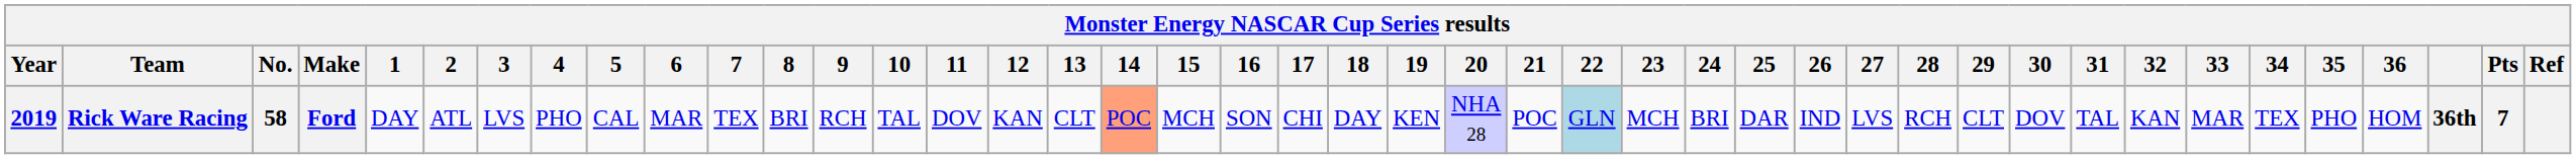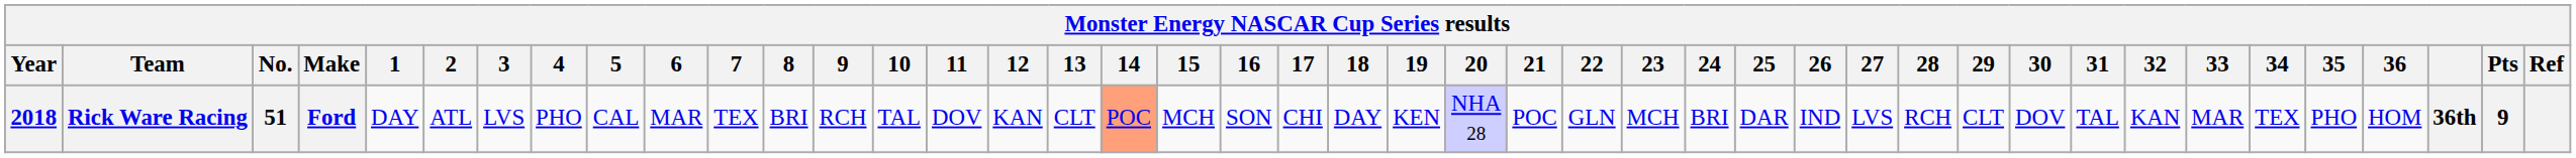 <table class="wikitable" style="text-align:center; font-size:75%">
 <tr>
 <th colspan="43"><a href='#'>Monster Energy NASCAR Cup Series</a> results</th>
 </tr>
 <tr>
 <th>Year</th>
 <th>Team</th>
 <th>No.</th>
 <th>Make</th>
 <th>1</th>
 <th>2</th>
 <th>3</th>
 <th>4</th>
 <th>5</th>
 <th>6</th>
 <th>7</th>
 <th>8</th>
 <th>9</th>
 <th>10</th>
 <th>11</th>
 <th>12</th>
 <th>13</th>
 <th>14</th>
 <th>15</th>
 <th>16</th>
 <th>17</th>
 <th>18</th>
 <th>19</th>
 <th>20</th>
 <th>21</th>
 <th>22</th>
 <th>23</th>
 <th>24</th>
 <th>25</th>
 <th>26</th>
 <th>27</th>
 <th>28</th>
 <th>29</th>
 <th>30</th>
 <th>31</th>
 <th>32</th>
 <th>33</th>
 <th>34</th>
 <th>35</th>
 <th>36</th>
 <th></th>
 <th>Pts</th>
 <th>Ref</th>
 </tr>
 <tr>
-<th><a href='#'>2019</a></th>
+<th><a href='#'>2018</a></th>
 <th><a href='#'>Rick Ware Racing</a></th>
-<th>58</th>
+<th>51</th>
 <th><a href='#'>Ford</a></th>
 <td><a href='#'>DAY</a></td>
 <td><a href='#'>ATL</a></td>
 <td><a href='#'>LVS</a></td>
 <td><a href='#'>PHO</a></td>
 <td><a href='#'>CAL</a></td>
 <td><a href='#'>MAR</a></td>
 <td><a href='#'>TEX</a></td>
 <td><a href='#'>BRI</a></td>
 <td><a href='#'>RCH</a></td>
 <td><a href='#'>TAL</a></td>
 <td><a href='#'>DOV</a></td>
 <td><a href='#'>KAN</a></td>
 <td><a href='#'>CLT</a></td>
 <td style="background: lightsalmon;"><a href='#'>POC</a></td>
 <td><a href='#'>MCH</a></td>
 <td><a href='#'>SON</a></td>
 <td><a href='#'>CHI</a></td>
 <td><a href='#'>DAY</a></td>
 <td><a href='#'>KEN</a></td>
 <td style="background:#CFCFFF;"><a href='#'>NHA</a><br><small>28</small></td>
 <td><a href='#'>POC</a></td>
-<td style="background: lightblue;"><a href='#'>GLN</a></td>
+<td><a href='#'>GLN</a></td>
 <td><a href='#'>MCH</a></td>
 <td><a href='#'>BRI</a></td>
 <td><a href='#'>DAR</a></td>
 <td><a href='#'>IND</a></td>
 <td><a href='#'>LVS</a></td>
 <td><a href='#'>RCH</a></td>
 <td><a href='#'>CLT</a></td>
 <td><a href='#'>DOV</a></td>
 <td><a href='#'>TAL</a></td>
 <td><a href='#'>KAN</a></td>
 <td><a href='#'>MAR</a></td>
 <td><a href='#'>TEX</a></td>
 <td><a href='#'>PHO</a></td>
 <td><a href='#'>HOM</a></td>
 <th>36th</th>
-<th>7</th>
+<th>9</th>
 <th></th>
 </tr>
 </table>
